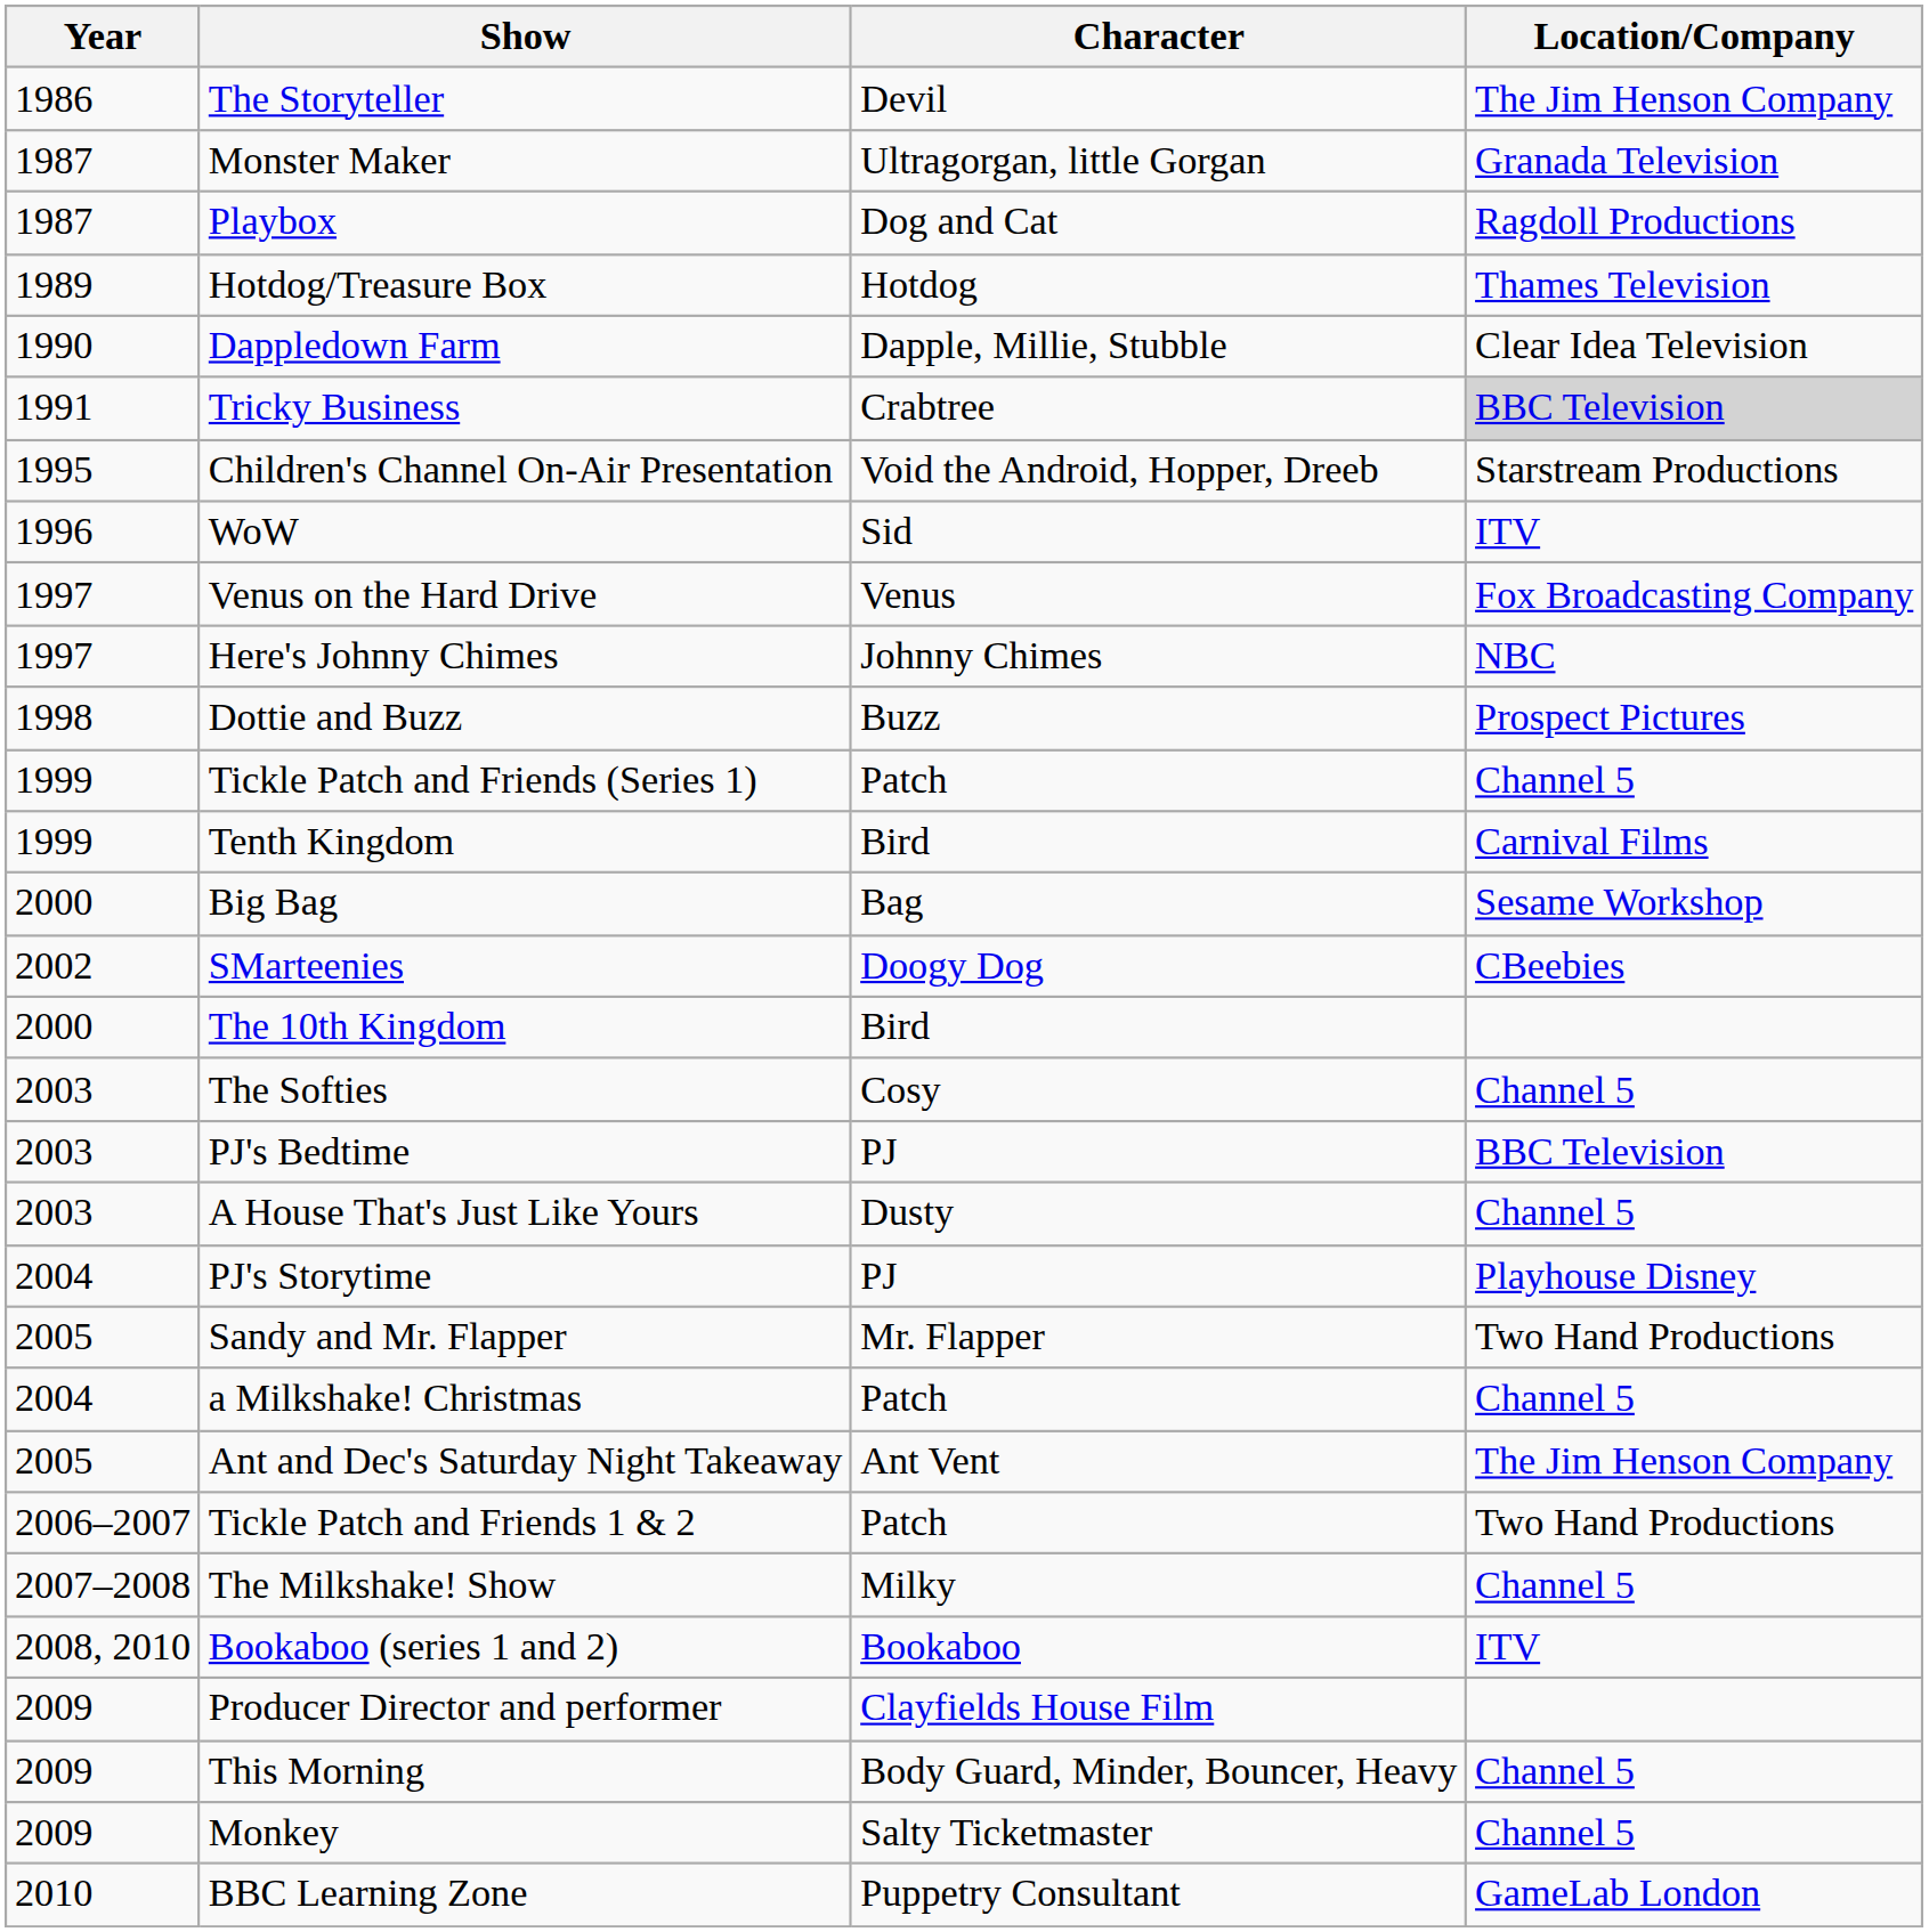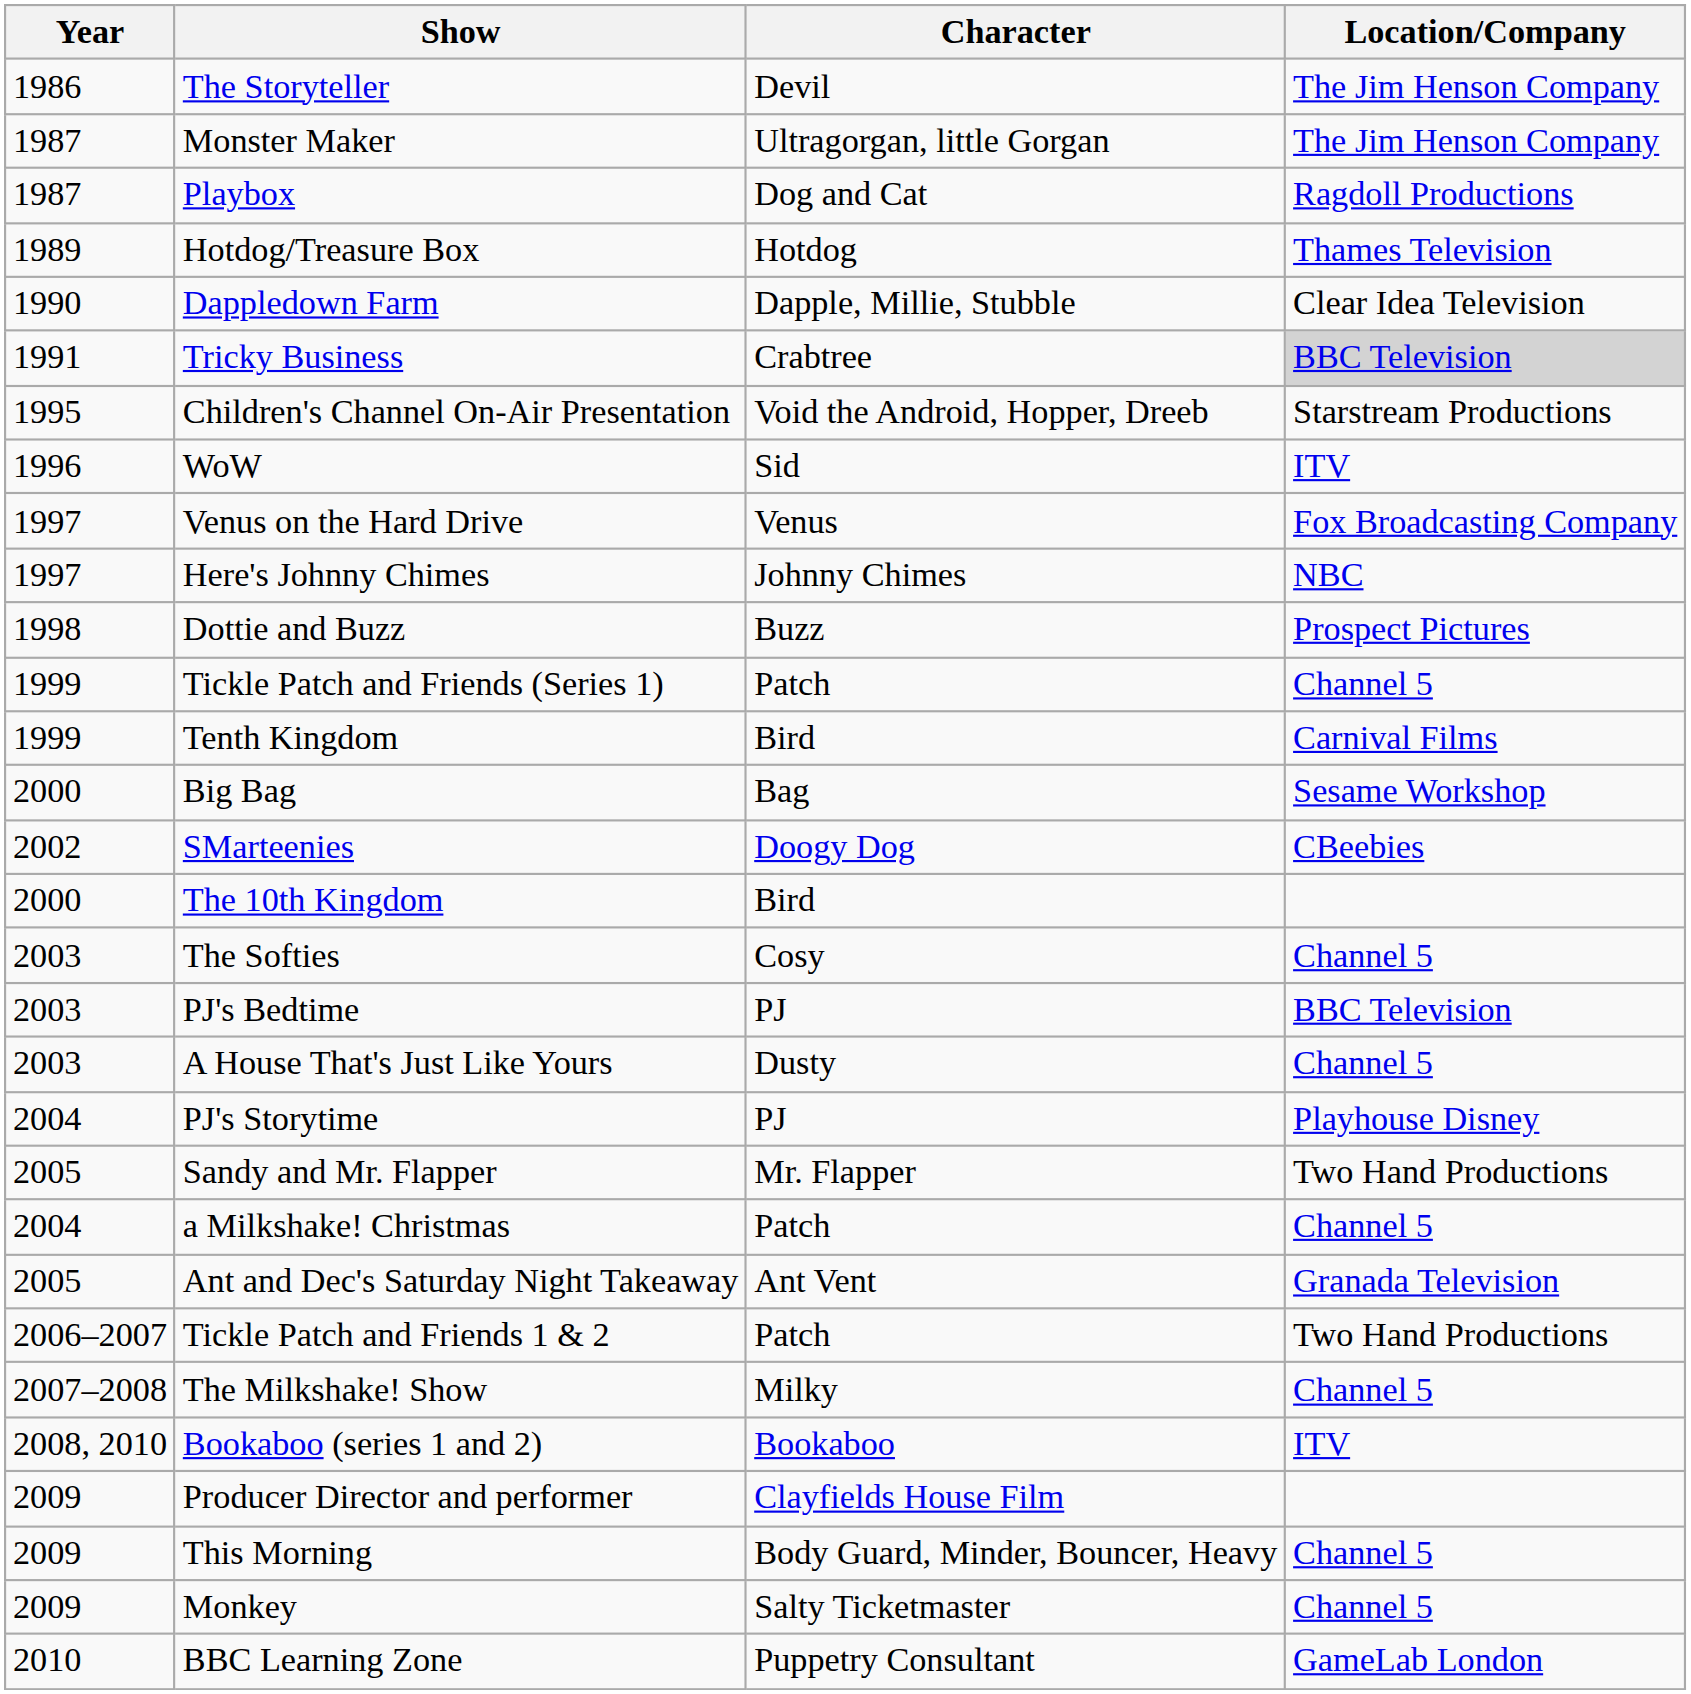 <table class="wikitable sortable">
 <tr>
 <th>Year</th>
 <th>Show</th>
 <th>Character</th>
 <th>Location/Company</th>
 </tr>
 <tr>
 <td>1986</td>
 <td><a href='#'>The Storyteller</a></td>
 <td>Devil</td>
 <td><a href='#'>The Jim Henson Company</a></td>
 </tr>
 <tr>
 <td>1987</td>
 <td>Monster Maker</td>
 <td>Ultragorgan, little Gorgan</td>
-<td><a href='#'>Granada Television</a></td>
+<td><a href='#'>The Jim Henson Company</a></td>
 </tr>
 <tr>
 <td>1987</td>
 <td><a href='#'>Playbox</a></td>
 <td>Dog and Cat</td>
 <td><a href='#'>Ragdoll Productions</a></td>
 </tr>
 <tr>
 <td>1989</td>
 <td>Hotdog/Treasure Box</td>
 <td>Hotdog</td>
 <td><a href='#'>Thames Television</a></td>
 </tr>
 <tr>
 <td>1990</td>
 <td><a href='#'>Dappledown Farm</a></td>
 <td>Dapple, Millie, Stubble</td>
 <td>Clear Idea Television</td>
 </tr>
 <tr>
 <td>1991</td>
 <td><a href='#'>Tricky Business</a></td>
 <td>Crabtree</td>
 <td style="background: lightgrey;"><a href='#'>BBC Television</a></td>
 </tr>
 <tr>
 <td>1995</td>
 <td>Children's Channel On-Air Presentation</td>
 <td>Void the Android, Hopper, Dreeb</td>
 <td>Starstream Productions</td>
 </tr>
 <tr>
 <td>1996</td>
 <td>WoW</td>
 <td>Sid</td>
 <td><a href='#'>ITV</a></td>
 </tr>
 <tr>
 <td>1997</td>
 <td>Venus on the Hard Drive</td>
 <td>Venus</td>
 <td><a href='#'>Fox Broadcasting Company</a></td>
 </tr>
 <tr>
 <td>1997</td>
 <td>Here's Johnny Chimes</td>
 <td>Johnny Chimes</td>
 <td><a href='#'>NBC</a></td>
 </tr>
 <tr>
 <td>1998</td>
 <td>Dottie and Buzz</td>
 <td>Buzz</td>
 <td><a href='#'>Prospect Pictures</a></td>
 </tr>
 <tr>
 <td>1999</td>
 <td>Tickle Patch and Friends (Series 1)</td>
 <td>Patch</td>
 <td><a href='#'>Channel 5</a></td>
 </tr>
 <tr>
 <td>1999</td>
 <td>Tenth Kingdom</td>
 <td>Bird</td>
 <td><a href='#'>Carnival Films</a></td>
 </tr>
 <tr>
 <td>2000</td>
 <td>Big Bag</td>
 <td>Bag</td>
 <td><a href='#'>Sesame Workshop</a></td>
 </tr>
 <tr>
 <td>2002</td>
 <td><a href='#'>SMarteenies</a></td>
 <td><a href='#'>Doogy Dog</a></td>
 <td><a href='#'>CBeebies</a></td>
 </tr>
 <tr>
 <td>2000</td>
 <td><a href='#'>The 10th Kingdom</a></td>
 <td>Bird</td>
 <td></td>
 </tr>
 <tr>
 <td>2003</td>
 <td>The Softies</td>
 <td>Cosy</td>
 <td><a href='#'>Channel 5</a></td>
 </tr>
 <tr>
 <td>2003</td>
 <td>PJ's Bedtime</td>
 <td>PJ</td>
 <td><a href='#'>BBC Television</a></td>
 </tr>
 <tr>
 <td>2003</td>
 <td>A House That's Just Like Yours</td>
 <td>Dusty</td>
 <td><a href='#'>Channel 5</a></td>
 </tr>
 <tr>
 <td>2004</td>
 <td>PJ's Storytime</td>
 <td>PJ</td>
 <td><a href='#'>Playhouse Disney</a></td>
 </tr>
 <tr>
 <td>2005</td>
 <td>Sandy and Mr. Flapper</td>
 <td>Mr. Flapper</td>
 <td>Two Hand Productions</td>
 </tr>
 <tr>
 <td>2004</td>
 <td>a Milkshake! Christmas</td>
 <td>Patch</td>
 <td><a href='#'>Channel 5</a></td>
 </tr>
 <tr>
 <td>2005</td>
 <td>Ant and Dec's Saturday Night Takeaway</td>
 <td>Ant Vent</td>
-<td><a href='#'>The Jim Henson Company</a></td>
+<td><a href='#'>Granada Television</a></td>
 </tr>
 <tr>
 <td>2006–2007</td>
 <td>Tickle Patch and Friends 1 & 2</td>
 <td>Patch</td>
 <td>Two Hand Productions</td>
 </tr>
 <tr>
 <td>2007–2008</td>
 <td>The Milkshake! Show</td>
 <td>Milky</td>
 <td><a href='#'>Channel 5</a></td>
 </tr>
 <tr>
 <td>2008, 2010</td>
 <td><a href='#'>Bookaboo</a> (series 1 and 2)</td>
 <td><a href='#'>Bookaboo</a></td>
 <td><a href='#'>ITV</a></td>
 </tr>
 <tr>
 <td>2009</td>
 <td>Producer Director and performer</td>
 <td><a href='#'>Clayfields House Film</a></td>
 <td></td>
 </tr>
 <tr>
 <td>2009</td>
 <td>This Morning</td>
 <td>Body Guard, Minder, Bouncer, Heavy</td>
 <td><a href='#'>Channel 5</a></td>
 </tr>
 <tr>
 <td>2009</td>
 <td>Monkey</td>
 <td>Salty Ticketmaster</td>
 <td><a href='#'>Channel 5</a></td>
 </tr>
 <tr>
 <td>2010</td>
 <td>BBC Learning Zone</td>
 <td>Puppetry Consultant</td>
 <td><a href='#'>GameLab London</a></td>
 </tr>
 </table>
